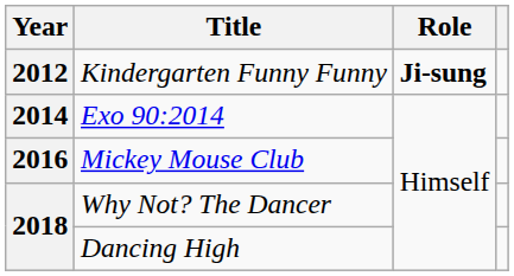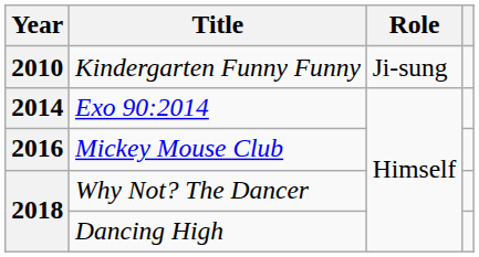 <table class="wikitable plainrowheaders">
 <tr>
 <th scope="col">Year</th>
 <th scope="col">Title</th>
 <th scope="col">Role</th>
 <th scope="col" class="unsortable"></th>
 </tr>
 <tr>
-<th scope="row">2012</th>
+<th scope="row">2010</th>
 <td><em>Kindergarten Funny Funny</em></td>
-<td><strong>Ji-sung</strong></td>
+<td>Ji-sung</td>
 <td style="text-align:center"></td>
 </tr>
 <tr>
 <th scope="row">2014</th>
 <td><em><a href='#'>Exo 90:2014</a></em></td>
 <td rowspan="4">Himself</td>
 </tr>
 <tr>
 <th scope="row">2016</th>
 <td><em><a href='#'>Mickey Mouse Club</a></em></td>
 <td style="text-align:center"></td>
 </tr>
 <tr>
 <th scope="row" rowspan="2">2018</th>
 <td><em>Why Not? The Dancer</em></td>
 <td style="text-align:center"></td>
 </tr>
 <tr>
 <td><em>Dancing High</em></td>
 <td style="text-align:center"></td>
 </tr>
 </table>
